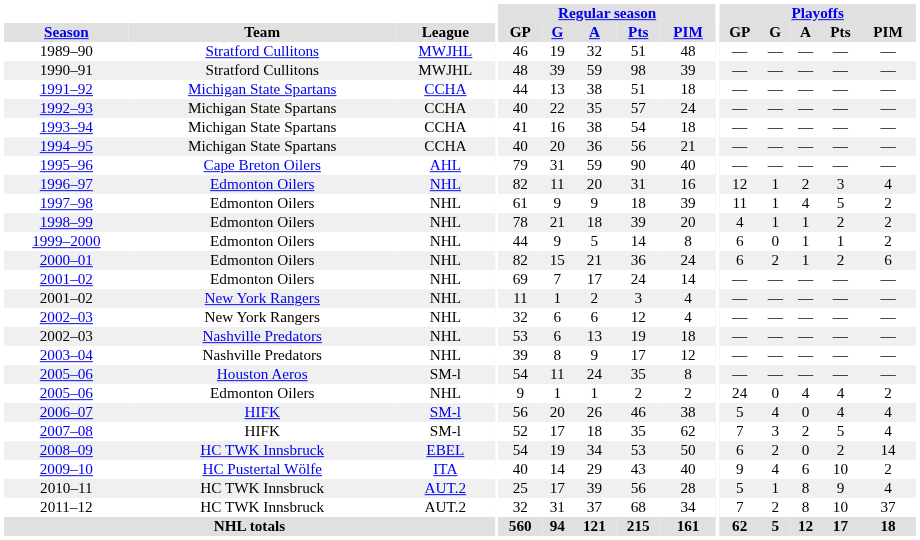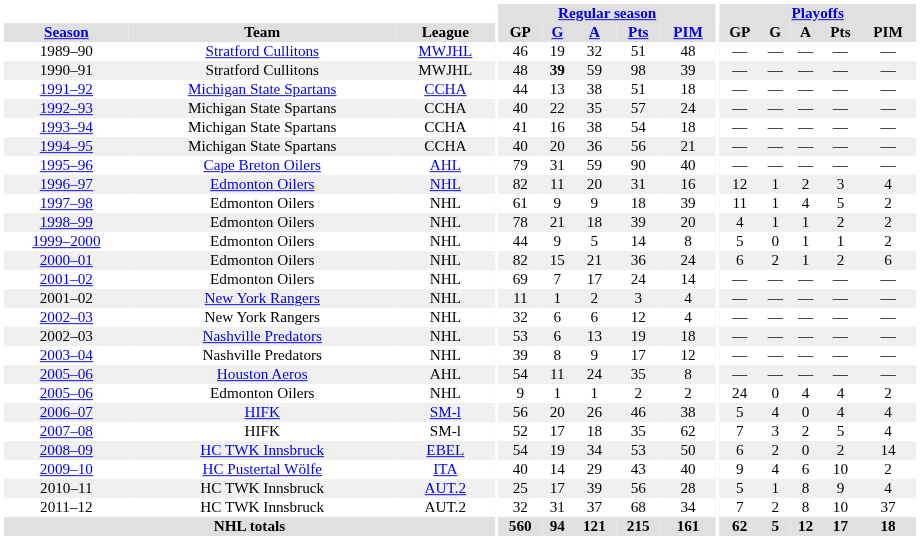 <table border="0" cellpadding="1" cellspacing="0" style="text-align:center; width:60em">
 <tr bgcolor="#e0e0e0">
 <th colspan="3"  bgcolor="#ffffff"></th>
 <th rowspan="100" bgcolor="#ffffff"></th>
 <th colspan="5"><a href='#'>Regular season</a></th>
 <th rowspan="100" bgcolor="#ffffff"></th>
 <th colspan="5"><a href='#'>Playoffs</a></th>
 </tr>
 <tr bgcolor="#e0e0e0">
 <th><a href='#'>Season</a></th>
 <th>Team</th>
 <th>League</th>
 <th>GP</th>
 <th><a href='#'>G</a></th>
 <th><a href='#'>A</a></th>
 <th><a href='#'>Pts</a></th>
 <th><a href='#'>PIM</a></th>
 <th>GP</th>
 <th>G</th>
 <th>A</th>
 <th>Pts</th>
 <th>PIM</th>
 </tr>
 <tr>
 <td>1989–90</td>
 <td><a href='#'>Stratford Cullitons</a></td>
 <td><a href='#'>MWJHL</a></td>
 <td>46</td>
 <td>19</td>
 <td>32</td>
 <td>51</td>
 <td>48</td>
 <td>—</td>
 <td>—</td>
 <td>—</td>
 <td>—</td>
 <td>—</td>
 </tr>
 <tr style="background:#f0f0f0;">
 <td>1990–91</td>
 <td>Stratford Cullitons</td>
 <td>MWJHL</td>
 <td>48</td>
-<td>39</td>
+<td><strong>39</strong></td>
 <td>59</td>
 <td>98</td>
 <td>39</td>
 <td>—</td>
 <td>—</td>
 <td>—</td>
 <td>—</td>
 <td>—</td>
 </tr>
 <tr>
 <td><a href='#'>1991–92</a></td>
 <td><a href='#'>Michigan State Spartans</a></td>
 <td><a href='#'>CCHA</a></td>
 <td>44</td>
 <td>13</td>
 <td>38</td>
 <td>51</td>
 <td>18</td>
 <td>—</td>
 <td>—</td>
 <td>—</td>
 <td>—</td>
 <td>—</td>
 </tr>
 <tr style="background:#f0f0f0;">
 <td><a href='#'>1992–93</a></td>
 <td>Michigan State Spartans</td>
 <td>CCHA</td>
 <td>40</td>
 <td>22</td>
 <td>35</td>
 <td>57</td>
 <td>24</td>
 <td>—</td>
 <td>—</td>
 <td>—</td>
 <td>—</td>
 <td>—</td>
 </tr>
 <tr>
 <td><a href='#'>1993–94</a></td>
 <td>Michigan State Spartans</td>
 <td>CCHA</td>
 <td>41</td>
 <td>16</td>
 <td>38</td>
 <td>54</td>
 <td>18</td>
 <td>—</td>
 <td>—</td>
 <td>—</td>
 <td>—</td>
 <td>—</td>
 </tr>
 <tr style="background:#f0f0f0;">
 <td><a href='#'>1994–95</a></td>
 <td>Michigan State Spartans</td>
 <td>CCHA</td>
 <td>40</td>
 <td>20</td>
 <td>36</td>
 <td>56</td>
 <td>21</td>
 <td>—</td>
 <td>—</td>
 <td>—</td>
 <td>—</td>
 <td>—</td>
 </tr>
 <tr>
 <td><a href='#'>1995–96</a></td>
 <td><a href='#'>Cape Breton Oilers</a></td>
 <td><a href='#'>AHL</a></td>
 <td>79</td>
 <td>31</td>
 <td>59</td>
 <td>90</td>
 <td>40</td>
 <td>—</td>
 <td>—</td>
 <td>—</td>
 <td>—</td>
 <td>—</td>
 </tr>
 <tr style="background:#f0f0f0;">
 <td><a href='#'>1996–97</a></td>
 <td><a href='#'>Edmonton Oilers</a></td>
 <td><a href='#'>NHL</a></td>
 <td>82</td>
 <td>11</td>
 <td>20</td>
 <td>31</td>
 <td>16</td>
 <td>12</td>
 <td>1</td>
 <td>2</td>
 <td>3</td>
 <td>4</td>
 </tr>
 <tr>
 <td><a href='#'>1997–98</a></td>
 <td>Edmonton Oilers</td>
 <td>NHL</td>
 <td>61</td>
 <td>9</td>
 <td>9</td>
 <td>18</td>
 <td>39</td>
 <td>11</td>
 <td>1</td>
 <td>4</td>
 <td>5</td>
 <td>2</td>
 </tr>
 <tr style="background:#f0f0f0;">
 <td><a href='#'>1998–99</a></td>
 <td>Edmonton Oilers</td>
 <td>NHL</td>
 <td>78</td>
 <td>21</td>
 <td>18</td>
 <td>39</td>
 <td>20</td>
 <td>4</td>
 <td>1</td>
 <td>1</td>
 <td>2</td>
 <td>2</td>
 </tr>
 <tr>
 <td><a href='#'>1999–2000</a></td>
 <td>Edmonton Oilers</td>
 <td>NHL</td>
 <td>44</td>
 <td>9</td>
 <td>5</td>
 <td>14</td>
 <td>8</td>
-<td>6</td>
+<td>5</td>
 <td>0</td>
 <td>1</td>
 <td>1</td>
 <td>2</td>
 </tr>
 <tr style="background:#f0f0f0;">
 <td><a href='#'>2000–01</a></td>
 <td>Edmonton Oilers</td>
 <td>NHL</td>
 <td>82</td>
 <td>15</td>
 <td>21</td>
 <td>36</td>
 <td>24</td>
 <td>6</td>
 <td>2</td>
 <td>1</td>
 <td>2</td>
 <td>6</td>
 </tr>
 <tr>
 <td><a href='#'>2001–02</a></td>
 <td>Edmonton Oilers</td>
 <td>NHL</td>
 <td>69</td>
 <td>7</td>
 <td>17</td>
 <td>24</td>
 <td>14</td>
 <td>—</td>
 <td>—</td>
 <td>—</td>
 <td>—</td>
 <td>—</td>
 </tr>
 <tr style="background:#f0f0f0;">
 <td>2001–02</td>
 <td><a href='#'>New York Rangers</a></td>
 <td>NHL</td>
 <td>11</td>
 <td>1</td>
 <td>2</td>
 <td>3</td>
 <td>4</td>
 <td>—</td>
 <td>—</td>
 <td>—</td>
 <td>—</td>
 <td>—</td>
 </tr>
 <tr>
 <td><a href='#'>2002–03</a></td>
 <td>New York Rangers</td>
 <td>NHL</td>
 <td>32</td>
 <td>6</td>
 <td>6</td>
 <td>12</td>
 <td>4</td>
 <td>—</td>
 <td>—</td>
 <td>—</td>
 <td>—</td>
 <td>—</td>
 </tr>
 <tr style="background:#f0f0f0;">
 <td>2002–03</td>
 <td><a href='#'>Nashville Predators</a></td>
 <td>NHL</td>
 <td>53</td>
 <td>6</td>
 <td>13</td>
 <td>19</td>
 <td>18</td>
 <td>—</td>
 <td>—</td>
 <td>—</td>
 <td>—</td>
 <td>—</td>
 </tr>
 <tr>
 <td><a href='#'>2003–04</a></td>
 <td>Nashville Predators</td>
 <td>NHL</td>
 <td>39</td>
 <td>8</td>
 <td>9</td>
 <td>17</td>
 <td>12</td>
 <td>—</td>
 <td>—</td>
 <td>—</td>
 <td>—</td>
 <td>—</td>
 </tr>
 <tr style="background:#f0f0f0;">
 <td><a href='#'>2005–06</a></td>
 <td><a href='#'>Houston Aeros</a></td>
-<td>SM-l</td>
+<td>AHL</td>
 <td>54</td>
 <td>11</td>
 <td>24</td>
 <td>35</td>
 <td>8</td>
 <td>—</td>
 <td>—</td>
 <td>—</td>
 <td>—</td>
 <td>—</td>
 </tr>
 <tr>
 <td><a href='#'>2005–06</a></td>
 <td>Edmonton Oilers</td>
 <td>NHL</td>
 <td>9</td>
 <td>1</td>
 <td>1</td>
 <td>2</td>
 <td>2</td>
 <td>24</td>
 <td>0</td>
 <td>4</td>
 <td>4</td>
 <td>2</td>
 </tr>
 <tr style="background:#f0f0f0;">
 <td><a href='#'>2006–07</a></td>
 <td><a href='#'>HIFK</a></td>
 <td><a href='#'>SM-l</a></td>
 <td>56</td>
 <td>20</td>
 <td>26</td>
 <td>46</td>
 <td>38</td>
 <td>5</td>
 <td>4</td>
 <td>0</td>
 <td>4</td>
 <td>4</td>
 </tr>
 <tr>
 <td><a href='#'>2007–08</a></td>
 <td>HIFK</td>
 <td>SM-l</td>
 <td>52</td>
 <td>17</td>
 <td>18</td>
 <td>35</td>
 <td>62</td>
 <td>7</td>
 <td>3</td>
 <td>2</td>
 <td>5</td>
 <td>4</td>
 </tr>
 <tr style="background:#f0f0f0;">
 <td><a href='#'>2008–09</a></td>
 <td><a href='#'>HC TWK Innsbruck</a></td>
 <td><a href='#'>EBEL</a></td>
 <td>54</td>
 <td>19</td>
 <td>34</td>
 <td>53</td>
 <td>50</td>
 <td>6</td>
 <td>2</td>
 <td>0</td>
 <td>2</td>
 <td>14</td>
 </tr>
 <tr>
 <td><a href='#'>2009–10</a></td>
 <td><a href='#'>HC Pustertal Wölfe</a></td>
 <td><a href='#'>ITA</a></td>
 <td>40</td>
 <td>14</td>
 <td>29</td>
 <td>43</td>
 <td>40</td>
 <td>9</td>
 <td>4</td>
 <td>6</td>
 <td>10</td>
 <td>2</td>
 </tr>
 <tr style="background:#f0f0f0;">
 <td>2010–11</td>
 <td>HC TWK Innsbruck</td>
 <td><a href='#'>AUT.2</a></td>
 <td>25</td>
 <td>17</td>
 <td>39</td>
 <td>56</td>
 <td>28</td>
 <td>5</td>
 <td>1</td>
 <td>8</td>
 <td>9</td>
 <td>4</td>
 </tr>
 <tr>
 <td>2011–12</td>
 <td>HC TWK Innsbruck</td>
 <td>AUT.2</td>
 <td>32</td>
 <td>31</td>
 <td>37</td>
 <td>68</td>
 <td>34</td>
 <td>7</td>
 <td>2</td>
 <td>8</td>
 <td>10</td>
 <td>37</td>
 </tr>
 <tr style="background:#e0e0e0;">
 <th colspan="3">NHL totals</th>
 <th>560</th>
 <th>94</th>
 <th>121</th>
 <th>215</th>
 <th>161</th>
 <th>62</th>
 <th>5</th>
 <th>12</th>
 <th>17</th>
 <th>18</th>
 </tr>
 </table>
